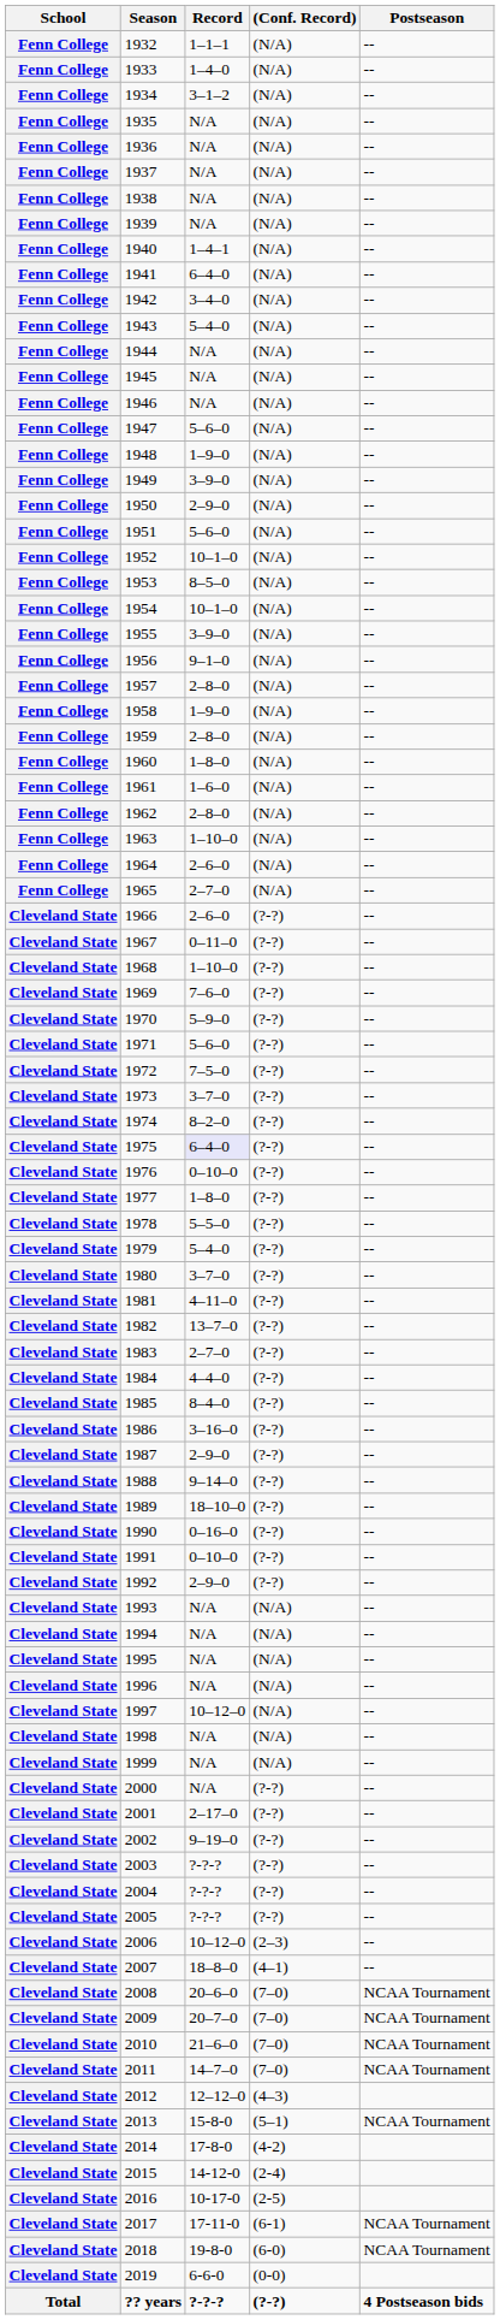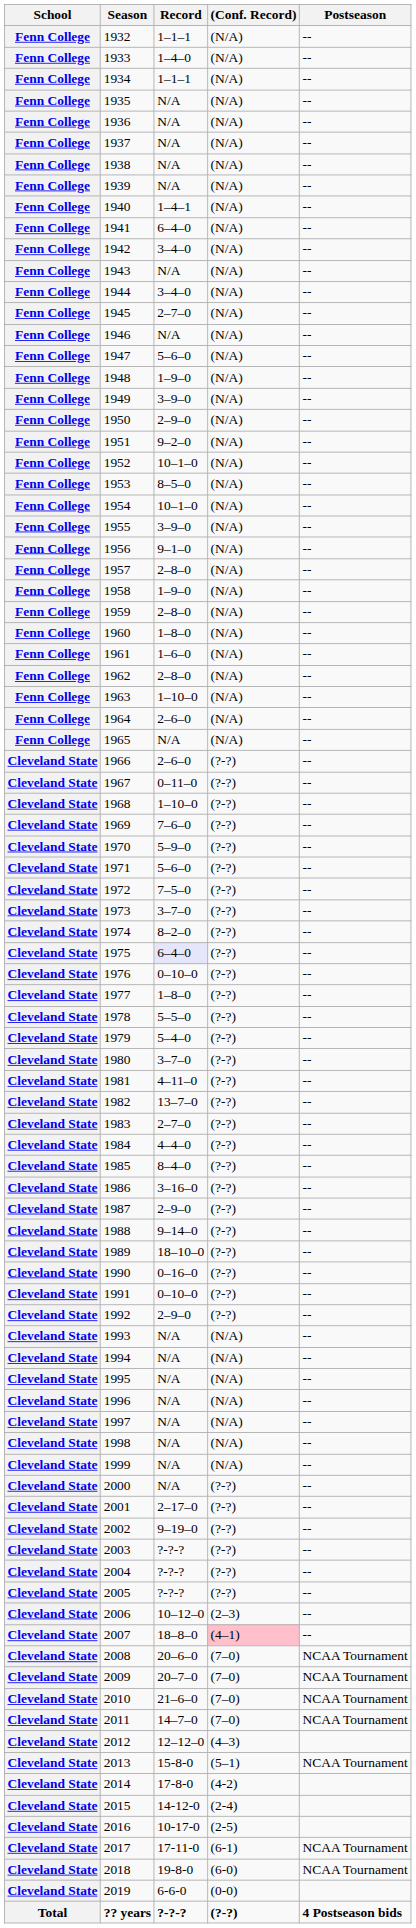 <table class="wikitable">
 <tr>
 <th>School</th>
 <th>Season</th>
 <th>Record</th>
 <th>(Conf. Record)</th>
 <th>Postseason</th>
 </tr>
 <tr>
 <th><a href='#'>Fenn College</a></th>
 <td>1932</td>
 <td>1–1–1</td>
 <td>(N/A)</td>
 <td>--</td>
 </tr>
 <tr>
 <th><a href='#'>Fenn College</a></th>
 <td>1933</td>
 <td>1–4–0</td>
 <td>(N/A)</td>
 <td>--</td>
 </tr>
 <tr>
 <th><a href='#'>Fenn College</a></th>
 <td>1934</td>
-<td>3–1–2</td>
+<td>1–1–1</td>
 <td>(N/A)</td>
 <td>--</td>
 </tr>
 <tr>
 <th><a href='#'>Fenn College</a></th>
 <td>1935</td>
 <td>N/A</td>
 <td>(N/A)</td>
 <td>--</td>
 </tr>
 <tr>
 <th><a href='#'>Fenn College</a></th>
 <td>1936</td>
 <td>N/A</td>
 <td>(N/A)</td>
 <td>--</td>
 </tr>
 <tr>
 <th><a href='#'>Fenn College</a></th>
 <td>1937</td>
 <td>N/A</td>
 <td>(N/A)</td>
 <td>--</td>
 </tr>
 <tr>
 <th><a href='#'>Fenn College</a></th>
 <td>1938</td>
 <td>N/A</td>
 <td>(N/A)</td>
 <td>--</td>
 </tr>
 <tr>
 <th><a href='#'>Fenn College</a></th>
 <td>1939</td>
 <td>N/A</td>
 <td>(N/A)</td>
 <td>--</td>
 </tr>
 <tr>
 <th><a href='#'>Fenn College</a></th>
 <td>1940</td>
 <td>1–4–1</td>
 <td>(N/A)</td>
 <td>--</td>
 </tr>
 <tr>
 <th><a href='#'>Fenn College</a></th>
 <td>1941</td>
 <td>6–4–0</td>
 <td>(N/A)</td>
 <td>--</td>
 </tr>
 <tr>
 <th><a href='#'>Fenn College</a></th>
 <td>1942</td>
 <td>3–4–0</td>
 <td>(N/A)</td>
 <td>--</td>
 </tr>
 <tr>
 <th><a href='#'>Fenn College</a></th>
 <td>1943</td>
-<td>5–4–0</td>
+<td>N/A</td>
 <td>(N/A)</td>
 <td>--</td>
 </tr>
 <tr>
 <th><a href='#'>Fenn College</a></th>
 <td>1944</td>
-<td>N/A</td>
+<td>3–4–0</td>
 <td>(N/A)</td>
 <td>--</td>
 </tr>
 <tr>
 <th><a href='#'>Fenn College</a></th>
 <td>1945</td>
-<td>N/A</td>
+<td>2–7–0</td>
 <td>(N/A)</td>
 <td>--</td>
 </tr>
 <tr>
 <th><a href='#'>Fenn College</a></th>
 <td>1946</td>
 <td>N/A</td>
 <td>(N/A)</td>
 <td>--</td>
 </tr>
 <tr>
 <th><a href='#'>Fenn College</a></th>
 <td>1947</td>
 <td>5–6–0</td>
 <td>(N/A)</td>
 <td>--</td>
 </tr>
 <tr>
 <th><a href='#'>Fenn College</a></th>
 <td>1948</td>
 <td>1–9–0</td>
 <td>(N/A)</td>
 <td>--</td>
 </tr>
 <tr>
 <th><a href='#'>Fenn College</a></th>
 <td>1949</td>
 <td>3–9–0</td>
 <td>(N/A)</td>
 <td>--</td>
 </tr>
 <tr>
 <th><a href='#'>Fenn College</a></th>
 <td>1950</td>
 <td>2–9–0</td>
 <td>(N/A)</td>
 <td>--</td>
 </tr>
 <tr>
 <th><a href='#'>Fenn College</a></th>
 <td>1951</td>
-<td>5–6–0</td>
+<td>9–2–0</td>
 <td>(N/A)</td>
 <td>--</td>
 </tr>
 <tr>
 <th><a href='#'>Fenn College</a></th>
 <td>1952</td>
 <td>10–1–0</td>
 <td>(N/A)</td>
 <td>--</td>
 </tr>
 <tr>
 <th><a href='#'>Fenn College</a></th>
 <td>1953</td>
 <td>8–5–0</td>
 <td>(N/A)</td>
 <td>--</td>
 </tr>
 <tr>
 <th><a href='#'>Fenn College</a></th>
 <td>1954</td>
 <td>10–1–0</td>
 <td>(N/A)</td>
 <td>--</td>
 </tr>
 <tr>
 <th><a href='#'>Fenn College</a></th>
 <td>1955</td>
 <td>3–9–0</td>
 <td>(N/A)</td>
 <td>--</td>
 </tr>
 <tr>
 <th><a href='#'>Fenn College</a></th>
 <td>1956</td>
 <td>9–1–0</td>
 <td>(N/A)</td>
 <td>--</td>
 </tr>
 <tr>
 <th><a href='#'>Fenn College</a></th>
 <td>1957</td>
 <td>2–8–0</td>
 <td>(N/A)</td>
 <td>--</td>
 </tr>
 <tr>
 <th><a href='#'>Fenn College</a></th>
 <td>1958</td>
 <td>1–9–0</td>
 <td>(N/A)</td>
 <td>--</td>
 </tr>
 <tr>
 <th><a href='#'>Fenn College</a></th>
 <td>1959</td>
 <td>2–8–0</td>
 <td>(N/A)</td>
 <td>--</td>
 </tr>
 <tr>
 <th><a href='#'>Fenn College</a></th>
 <td>1960</td>
 <td>1–8–0</td>
 <td>(N/A)</td>
 <td>--</td>
 </tr>
 <tr>
 <th><a href='#'>Fenn College</a></th>
 <td>1961</td>
 <td>1–6–0</td>
 <td>(N/A)</td>
 <td>--</td>
 </tr>
 <tr>
 <th><a href='#'>Fenn College</a></th>
 <td>1962</td>
 <td>2–8–0</td>
 <td>(N/A)</td>
 <td>--</td>
 </tr>
 <tr>
 <th><a href='#'>Fenn College</a></th>
 <td>1963</td>
 <td>1–10–0</td>
 <td>(N/A)</td>
 <td>--</td>
 </tr>
 <tr>
 <th><a href='#'>Fenn College</a></th>
 <td>1964</td>
 <td>2–6–0</td>
 <td>(N/A)</td>
 <td>--</td>
 </tr>
 <tr>
 <th><a href='#'>Fenn College</a></th>
 <td>1965</td>
-<td>2–7–0</td>
+<td>N/A</td>
 <td>(N/A)</td>
 <td>--</td>
 </tr>
 <tr>
 <th><a href='#'>Cleveland State</a></th>
 <td>1966</td>
 <td>2–6–0</td>
 <td>(?-?)</td>
 <td>--</td>
 </tr>
 <tr>
 <th><a href='#'>Cleveland State</a></th>
 <td>1967</td>
 <td>0–11–0</td>
 <td>(?-?)</td>
 <td>--</td>
 </tr>
 <tr>
 <th><a href='#'>Cleveland State</a></th>
 <td>1968</td>
 <td>1–10–0</td>
 <td>(?-?)</td>
 <td>--</td>
 </tr>
 <tr>
 <th><a href='#'>Cleveland State</a></th>
 <td>1969</td>
 <td>7–6–0</td>
 <td>(?-?)</td>
 <td>--</td>
 </tr>
 <tr>
 <th><a href='#'>Cleveland State</a></th>
 <td>1970</td>
 <td>5–9–0</td>
 <td>(?-?)</td>
 <td>--</td>
 </tr>
 <tr>
 <th><a href='#'>Cleveland State</a></th>
 <td>1971</td>
 <td>5–6–0</td>
 <td>(?-?)</td>
 <td>--</td>
 </tr>
 <tr>
 <th><a href='#'>Cleveland State</a></th>
 <td>1972</td>
 <td>7–5–0</td>
 <td>(?-?)</td>
 <td>--</td>
 </tr>
 <tr>
 <th><a href='#'>Cleveland State</a></th>
 <td>1973</td>
 <td>3–7–0</td>
 <td>(?-?)</td>
 <td>--</td>
 </tr>
 <tr>
 <th><a href='#'>Cleveland State</a></th>
 <td>1974</td>
 <td>8–2–0</td>
 <td>(?-?)</td>
 <td>--</td>
 </tr>
 <tr>
 <th><a href='#'>Cleveland State</a></th>
 <td>1975</td>
 <td style="background: lavender;">6–4–0</td>
 <td>(?-?)</td>
 <td>--</td>
 </tr>
 <tr>
 <th><a href='#'>Cleveland State</a></th>
 <td>1976</td>
 <td>0–10–0</td>
 <td>(?-?)</td>
 <td>--</td>
 </tr>
 <tr>
 <th><a href='#'>Cleveland State</a></th>
 <td>1977</td>
 <td>1–8–0</td>
 <td>(?-?)</td>
 <td>--</td>
 </tr>
 <tr>
 <th><a href='#'>Cleveland State</a></th>
 <td>1978</td>
 <td>5–5–0</td>
 <td>(?-?)</td>
 <td>--</td>
 </tr>
 <tr>
 <th><a href='#'>Cleveland State</a></th>
 <td>1979</td>
 <td>5–4–0</td>
 <td>(?-?)</td>
 <td>--</td>
 </tr>
 <tr>
 <th><a href='#'>Cleveland State</a></th>
 <td>1980</td>
 <td>3–7–0</td>
 <td>(?-?)</td>
 <td>--</td>
 </tr>
 <tr>
 <th><a href='#'>Cleveland State</a></th>
 <td>1981</td>
 <td>4–11–0</td>
 <td>(?-?)</td>
 <td>--</td>
 </tr>
 <tr>
 <th><a href='#'>Cleveland State</a></th>
 <td>1982</td>
 <td>13–7–0</td>
 <td>(?-?)</td>
 <td>--</td>
 </tr>
 <tr>
 <th><a href='#'>Cleveland State</a></th>
 <td>1983</td>
 <td>2–7–0</td>
 <td>(?-?)</td>
 <td>--</td>
 </tr>
 <tr>
 <th><a href='#'>Cleveland State</a></th>
 <td>1984</td>
 <td>4–4–0</td>
 <td>(?-?)</td>
 <td>--</td>
 </tr>
 <tr>
 <th><a href='#'>Cleveland State</a></th>
 <td>1985</td>
 <td>8–4–0</td>
 <td>(?-?)</td>
 <td>--</td>
 </tr>
 <tr>
 <th><a href='#'>Cleveland State</a></th>
 <td>1986</td>
 <td>3–16–0</td>
 <td>(?-?)</td>
 <td>--</td>
 </tr>
 <tr>
 <th><a href='#'>Cleveland State</a></th>
 <td>1987</td>
 <td>2–9–0</td>
 <td>(?-?)</td>
 <td>--</td>
 </tr>
 <tr>
 <th><a href='#'>Cleveland State</a></th>
 <td>1988</td>
 <td>9–14–0</td>
 <td>(?-?)</td>
 <td>--</td>
 </tr>
 <tr>
 <th><a href='#'>Cleveland State</a></th>
 <td>1989</td>
 <td>18–10–0</td>
 <td>(?-?)</td>
 <td>--</td>
 </tr>
 <tr>
 <th><a href='#'>Cleveland State</a></th>
 <td>1990</td>
 <td>0–16–0</td>
 <td>(?-?)</td>
 <td>--</td>
 </tr>
 <tr>
 <th><a href='#'>Cleveland State</a></th>
 <td>1991</td>
 <td>0–10–0</td>
 <td>(?-?)</td>
 <td>--</td>
 </tr>
 <tr>
 <th><a href='#'>Cleveland State</a></th>
 <td>1992</td>
 <td>2–9–0</td>
 <td>(?-?)</td>
 <td>--</td>
 </tr>
 <tr>
 <th><a href='#'>Cleveland State</a></th>
 <td>1993</td>
 <td>N/A</td>
 <td>(N/A)</td>
 <td>--</td>
 </tr>
 <tr>
 <th><a href='#'>Cleveland State</a></th>
 <td>1994</td>
 <td>N/A</td>
 <td>(N/A)</td>
 <td>--</td>
 </tr>
 <tr>
 <th><a href='#'>Cleveland State</a></th>
 <td>1995</td>
 <td>N/A</td>
 <td>(N/A)</td>
 <td>--</td>
 </tr>
 <tr>
 <th><a href='#'>Cleveland State</a></th>
 <td>1996</td>
 <td>N/A</td>
 <td>(N/A)</td>
 <td>--</td>
 </tr>
 <tr>
 <th><a href='#'>Cleveland State</a></th>
 <td>1997</td>
-<td>10–12–0</td>
+<td>N/A</td>
 <td>(N/A)</td>
 <td>--</td>
 </tr>
 <tr>
 <th><a href='#'>Cleveland State</a></th>
 <td>1998</td>
 <td>N/A</td>
 <td>(N/A)</td>
 <td>--</td>
 </tr>
 <tr>
 <th><a href='#'>Cleveland State</a></th>
 <td>1999</td>
 <td>N/A</td>
 <td>(N/A)</td>
 <td>--</td>
 </tr>
 <tr>
 <th><a href='#'>Cleveland State</a></th>
 <td>2000</td>
 <td>N/A</td>
 <td>(?-?)</td>
 <td>--</td>
 </tr>
 <tr>
 <th><a href='#'>Cleveland State</a></th>
 <td>2001</td>
 <td>2–17–0</td>
 <td>(?-?)</td>
 <td>--</td>
 </tr>
 <tr>
 <th><a href='#'>Cleveland State</a></th>
 <td>2002</td>
 <td>9–19–0</td>
 <td>(?-?)</td>
 <td>--</td>
 </tr>
 <tr>
 <th><a href='#'>Cleveland State</a></th>
 <td>2003</td>
 <td>?-?-?</td>
 <td>(?-?)</td>
 <td>--</td>
 </tr>
 <tr>
 <th><a href='#'>Cleveland State</a></th>
 <td>2004</td>
 <td>?-?-?</td>
 <td>(?-?)</td>
 <td>--</td>
 </tr>
 <tr>
 <th><a href='#'>Cleveland State</a></th>
 <td>2005</td>
 <td>?-?-?</td>
 <td>(?-?)</td>
 <td>--</td>
 </tr>
 <tr>
 <th><a href='#'>Cleveland State</a></th>
 <td>2006</td>
 <td>10–12–0</td>
 <td>(2–3)</td>
 <td>--</td>
 </tr>
 <tr>
 <th><a href='#'>Cleveland State</a></th>
 <td>2007</td>
 <td>18–8–0</td>
-<td>(4–1)</td>
+<td style="background: pink;">(4–1)</td>
 <td>--</td>
 </tr>
 <tr>
 <th><a href='#'>Cleveland State</a></th>
 <td>2008</td>
 <td>20–6–0</td>
 <td>(7–0)</td>
 <td>NCAA Tournament</td>
 </tr>
 <tr>
 <th><a href='#'>Cleveland State</a></th>
 <td>2009</td>
 <td>20–7–0</td>
 <td>(7–0)</td>
 <td>NCAA Tournament</td>
 </tr>
 <tr>
 <th><a href='#'>Cleveland State</a></th>
 <td>2010</td>
 <td>21–6–0</td>
 <td>(7–0)</td>
 <td>NCAA Tournament</td>
 </tr>
 <tr>
 <th><a href='#'>Cleveland State</a></th>
 <td>2011</td>
 <td>14–7–0</td>
 <td>(7–0)</td>
 <td>NCAA Tournament</td>
 </tr>
 <tr>
 <th><a href='#'>Cleveland State</a></th>
 <td>2012</td>
 <td>12–12–0</td>
 <td>(4–3)</td>
 <td></td>
 </tr>
 <tr>
 <th><a href='#'>Cleveland State</a></th>
 <td>2013</td>
 <td>15-8-0</td>
 <td>(5–1)</td>
 <td>NCAA Tournament</td>
 </tr>
 <tr>
 <th><a href='#'>Cleveland State</a></th>
 <td>2014</td>
 <td>17-8-0</td>
 <td>(4-2)</td>
 <td></td>
 </tr>
 <tr>
 <th><a href='#'>Cleveland State</a></th>
 <td>2015</td>
 <td>14-12-0</td>
 <td>(2-4)</td>
 <td></td>
 </tr>
 <tr>
 <th><a href='#'>Cleveland State</a></th>
 <td>2016</td>
 <td>10-17-0</td>
 <td>(2-5)</td>
 <td></td>
 </tr>
 <tr>
 <th><a href='#'>Cleveland State</a></th>
 <td>2017</td>
 <td>17-11-0</td>
 <td>(6-1)</td>
 <td>NCAA Tournament</td>
 </tr>
 <tr>
 <th><a href='#'>Cleveland State</a></th>
 <td>2018</td>
 <td>19-8-0</td>
 <td>(6-0)</td>
 <td>NCAA Tournament</td>
 </tr>
 <tr>
 <th><a href='#'>Cleveland State</a></th>
 <td>2019</td>
 <td>6-6-0</td>
 <td>(0-0)</td>
 <td></td>
 </tr>
 <tr>
 <th><strong>Total</strong></th>
 <td><strong>?? years</strong></td>
 <td><strong>?-?-?</strong></td>
 <td><strong>(?-?)</strong></td>
 <td><strong>4 Postseason bids</strong></td>
 </tr>
 </table>
